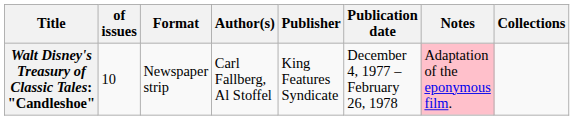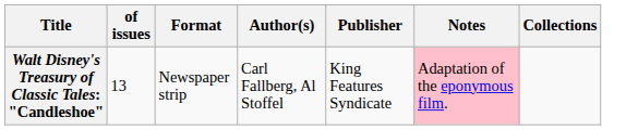 <table class="wikitable">
 <tr>
 <th>Title</th>
 <th style="width:40pt"> of issues</th>
 <th style="width:75pt">Format</th>
 <th style="width:125pt">Author(s)</th>
 <th style="width:125pt">Publisher</th>
-<th style="width:150pt">Publication date</th>
 <th style="width:175pt">Notes</th>
 <th>Collections</th>
 </tr>
 <tr>
 <th><em>Walt Disney's Treasury of Classic Tales</em>: "Candleshoe"</th>
-<td>10</td>
+<td>13</td>
 <td>Newspaper strip</td>
 <td>Carl Fallberg, Al Stoffel</td>
 <td>King Features Syndicate</td>
-<td>December 4, 1977 – February 26, 1978</td>
 <td style="background: pink;">Adaptation of the <a href='#'>eponymous film</a>.</td>
 <td></td>
 </tr>
 </table>
